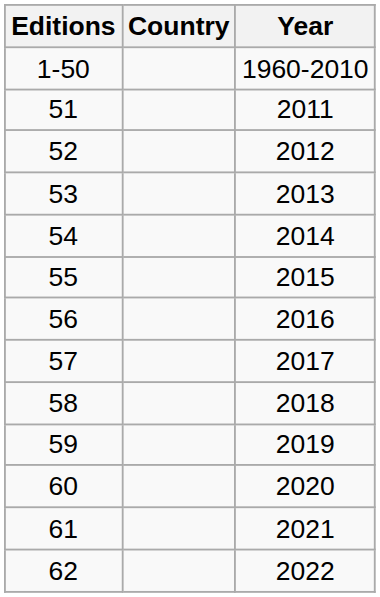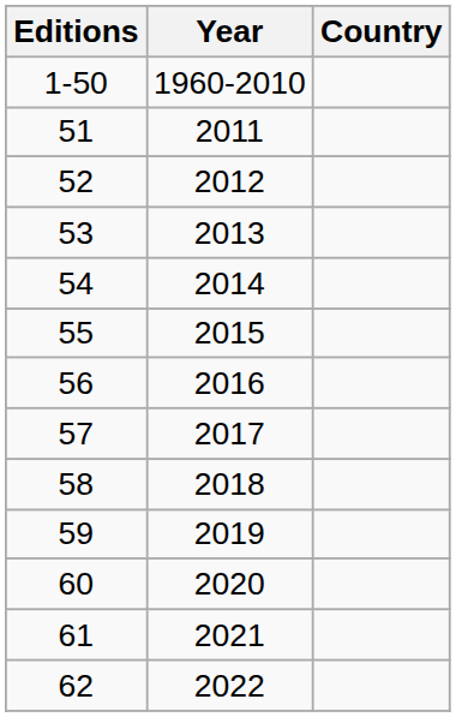 <table class="wikitable" style="font-size:90%">
 <tr>
 <th>Editions</th>
+<th>Year</th>
 <th>Country</th>
-<th>Year</th>
 </tr>
 <tr>
 <td align="center">1-50</td>
+<td align="center">1960-2010</td>
 <td align="left"></td>
-<td align="center">1960-2010</td>
 </tr>
 <tr>
 <td align="center">51</td>
+<td align="center">2011</td>
 <td align="left"></td>
-<td align="center">2011</td>
 </tr>
 <tr>
 <td align="center">52</td>
+<td align="center">2012</td>
 <td align="left"></td>
-<td align="center">2012</td>
 </tr>
 <tr>
 <td align="center">53</td>
+<td align="center">2013</td>
 <td align="left"></td>
-<td align="center">2013</td>
 </tr>
 <tr>
 <td align="center">54</td>
+<td align="center">2014</td>
 <td align="left"></td>
-<td align="center">2014</td>
 </tr>
 <tr>
 <td align="center">55</td>
+<td align="center">2015</td>
 <td align="left"></td>
-<td align="center">2015</td>
 </tr>
 <tr>
 <td align="center">56</td>
+<td align="center">2016</td>
 <td align="left"></td>
-<td align="center">2016</td>
 </tr>
 <tr>
 <td align="center">57</td>
+<td align="center">2017</td>
 <td align="left"></td>
-<td align="center">2017</td>
 </tr>
 <tr>
 <td align="center">58</td>
+<td align="center">2018</td>
 <td align="left"></td>
-<td align="center">2018</td>
 </tr>
 <tr>
 <td align="center">59</td>
+<td align="center">2019</td>
 <td align="left"></td>
-<td align="center">2019</td>
 </tr>
 <tr>
 <td align="center">60</td>
+<td align="center">2020</td>
 <td align="left"></td>
-<td align="center">2020</td>
 </tr>
 <tr>
 <td align="center">61</td>
+<td align="center">2021</td>
 <td align="left"></td>
-<td align="center">2021</td>
 </tr>
 <tr>
 <td align="center">62</td>
+<td align="center">2022</td>
 <td align="left"></td>
-<td align="center">2022</td>
 </tr>
 </table>
